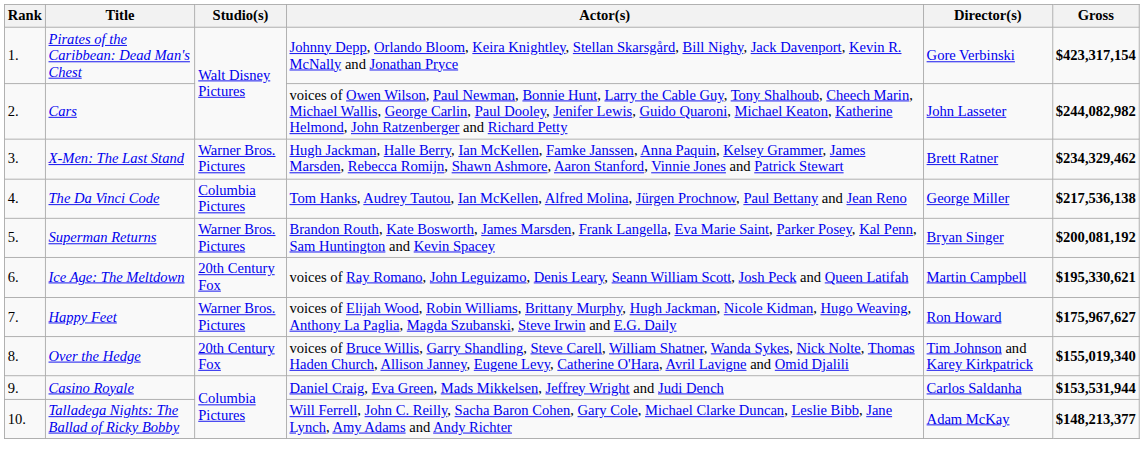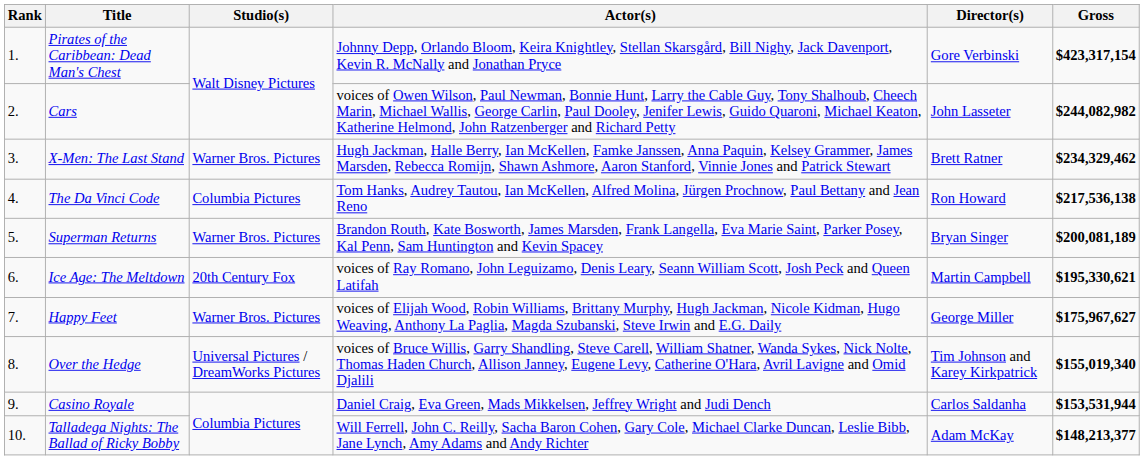 <table class="wikitable">
 <tr>
 <th>Rank</th>
 <th>Title</th>
 <th>Studio(s)</th>
 <th>Actor(s)</th>
 <th>Director(s)</th>
 <th>Gross</th>
 </tr>
 <tr>
 <td>1.</td>
 <td><em><a href='#'>Pirates of the Caribbean: Dead Man's Chest</a></em></td>
 <td rowspan="2"><a href='#'>Walt Disney Pictures</a></td>
 <td><a href='#'>Johnny Depp</a>, <a href='#'>Orlando Bloom</a>, <a href='#'>Keira Knightley</a>, <a href='#'>Stellan Skarsgård</a>, <a href='#'>Bill Nighy</a>, <a href='#'>Jack Davenport</a>, <a href='#'>Kevin R. McNally</a> and <a href='#'>Jonathan Pryce</a></td>
 <td><a href='#'>Gore Verbinski</a></td>
 <td><strong>$423,317,154</strong></td>
 </tr>
 <tr>
 <td>2.</td>
 <td><em><a href='#'>Cars</a></em></td>
 <td>voices of <a href='#'>Owen Wilson</a>, <a href='#'>Paul Newman</a>, <a href='#'>Bonnie Hunt</a>, <a href='#'>Larry the Cable Guy</a>, <a href='#'>Tony Shalhoub</a>, <a href='#'>Cheech Marin</a>, <a href='#'>Michael Wallis</a>, <a href='#'>George Carlin</a>, <a href='#'>Paul Dooley</a>, <a href='#'>Jenifer Lewis</a>, <a href='#'>Guido Quaroni</a>, <a href='#'>Michael Keaton</a>, <a href='#'>Katherine Helmond</a>, <a href='#'>John Ratzenberger</a> and <a href='#'>Richard Petty</a></td>
 <td><a href='#'>John Lasseter</a></td>
 <td><strong>$244,082,982</strong></td>
 </tr>
 <tr>
 <td>3.</td>
 <td><em><a href='#'>X-Men: The Last Stand</a></em></td>
 <td><a href='#'>Warner Bros. Pictures</a></td>
 <td><a href='#'>Hugh Jackman</a>, <a href='#'>Halle Berry</a>, <a href='#'>Ian McKellen</a>, <a href='#'>Famke Janssen</a>, <a href='#'>Anna Paquin</a>, <a href='#'>Kelsey Grammer</a>, <a href='#'>James Marsden</a>, <a href='#'>Rebecca Romijn</a>, <a href='#'>Shawn Ashmore</a>, <a href='#'>Aaron Stanford</a>, <a href='#'>Vinnie Jones</a> and <a href='#'>Patrick Stewart</a></td>
 <td><a href='#'>Brett Ratner</a></td>
 <td><strong>$234,329,462</strong></td>
 </tr>
 <tr>
 <td>4.</td>
 <td><em><a href='#'>The Da Vinci Code</a></em></td>
 <td><a href='#'>Columbia Pictures</a></td>
 <td><a href='#'>Tom Hanks</a>, <a href='#'>Audrey Tautou</a>, <a href='#'>Ian McKellen</a>, <a href='#'>Alfred Molina</a>, <a href='#'>Jürgen Prochnow</a>, <a href='#'>Paul Bettany</a> and <a href='#'>Jean Reno</a></td>
-<td><a href='#'>George Miller</a></td>
+<td><a href='#'>Ron Howard</a></td>
 <td><strong>$217,536,138</strong></td>
 </tr>
 <tr>
 <td>5.</td>
 <td><em><a href='#'>Superman Returns</a></em></td>
 <td><a href='#'>Warner Bros. Pictures</a></td>
 <td><a href='#'>Brandon Routh</a>, <a href='#'>Kate Bosworth</a>, <a href='#'>James Marsden</a>, <a href='#'>Frank Langella</a>, <a href='#'>Eva Marie Saint</a>, <a href='#'>Parker Posey</a>, <a href='#'>Kal Penn</a>, <a href='#'>Sam Huntington</a> and <a href='#'>Kevin Spacey</a></td>
 <td><a href='#'>Bryan Singer</a></td>
-<td><strong>$200,081,192</strong></td>
+<td><strong>$200,081,189</strong></td>
 </tr>
 <tr>
 <td>6.</td>
 <td><em><a href='#'>Ice Age: The Meltdown</a></em></td>
 <td><a href='#'>20th Century Fox</a></td>
 <td>voices of <a href='#'>Ray Romano</a>, <a href='#'>John Leguizamo</a>, <a href='#'>Denis Leary</a>, <a href='#'>Seann William Scott</a>, <a href='#'>Josh Peck</a> and <a href='#'>Queen Latifah</a></td>
 <td><a href='#'>Martin Campbell</a></td>
 <td><strong>$195,330,621</strong></td>
 </tr>
 <tr>
 <td>7.</td>
 <td><em><a href='#'>Happy Feet</a></em></td>
 <td><a href='#'>Warner Bros. Pictures</a></td>
 <td>voices of <a href='#'>Elijah Wood</a>, <a href='#'>Robin Williams</a>, <a href='#'>Brittany Murphy</a>, <a href='#'>Hugh Jackman</a>, <a href='#'>Nicole Kidman</a>, <a href='#'>Hugo Weaving</a>, <a href='#'>Anthony La Paglia</a>, <a href='#'>Magda Szubanski</a>, <a href='#'>Steve Irwin</a> and <a href='#'>E.G. Daily</a></td>
-<td><a href='#'>Ron Howard</a></td>
+<td><a href='#'>George Miller</a></td>
 <td><strong>$175,967,627</strong></td>
 </tr>
 <tr>
 <td>8.</td>
 <td><em><a href='#'>Over the Hedge</a></em></td>
-<td><a href='#'>20th Century Fox</a></td>
+<td><a href='#'>Universal Pictures</a> / <a href='#'>DreamWorks Pictures</a></td>
 <td>voices of <a href='#'>Bruce Willis</a>, <a href='#'>Garry Shandling</a>, <a href='#'>Steve Carell</a>, <a href='#'>William Shatner</a>, <a href='#'>Wanda Sykes</a>, <a href='#'>Nick Nolte</a>, <a href='#'>Thomas Haden Church</a>, <a href='#'>Allison Janney</a>, <a href='#'>Eugene Levy</a>, <a href='#'>Catherine O'Hara</a>, <a href='#'>Avril Lavigne</a> and <a href='#'>Omid Djalili</a></td>
 <td><a href='#'>Tim Johnson</a> and <a href='#'>Karey Kirkpatrick</a></td>
 <td><strong>$155,019,340</strong></td>
 </tr>
 <tr>
 <td>9.</td>
 <td><em><a href='#'>Casino Royale</a></em></td>
 <td rowspan="2"><a href='#'>Columbia Pictures</a></td>
 <td><a href='#'>Daniel Craig</a>, <a href='#'>Eva Green</a>, <a href='#'>Mads Mikkelsen</a>, <a href='#'>Jeffrey Wright</a> and <a href='#'>Judi Dench</a></td>
 <td><a href='#'>Carlos Saldanha</a></td>
 <td><strong>$153,531,944</strong></td>
 </tr>
 <tr>
 <td>10.</td>
 <td><em><a href='#'>Talladega Nights: The Ballad of Ricky Bobby</a></em></td>
 <td><a href='#'>Will Ferrell</a>, <a href='#'>John C. Reilly</a>, <a href='#'>Sacha Baron Cohen</a>, <a href='#'>Gary Cole</a>, <a href='#'>Michael Clarke Duncan</a>, <a href='#'>Leslie Bibb</a>, <a href='#'>Jane Lynch</a>, <a href='#'>Amy Adams</a> and <a href='#'>Andy Richter</a></td>
 <td><a href='#'>Adam McKay</a></td>
 <td><strong>$148,213,377</strong></td>
 </tr>
 </table>
